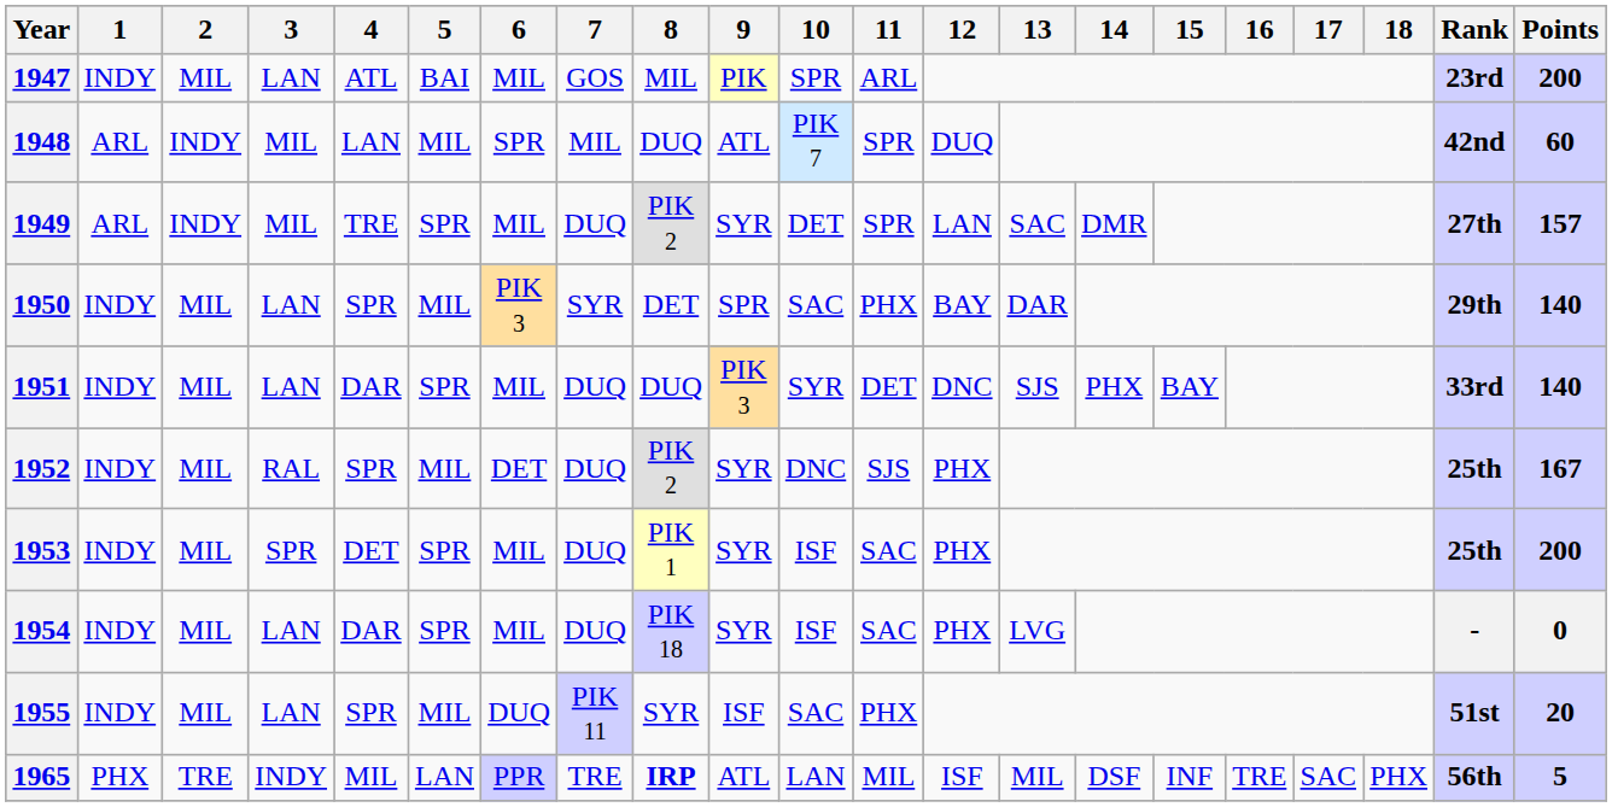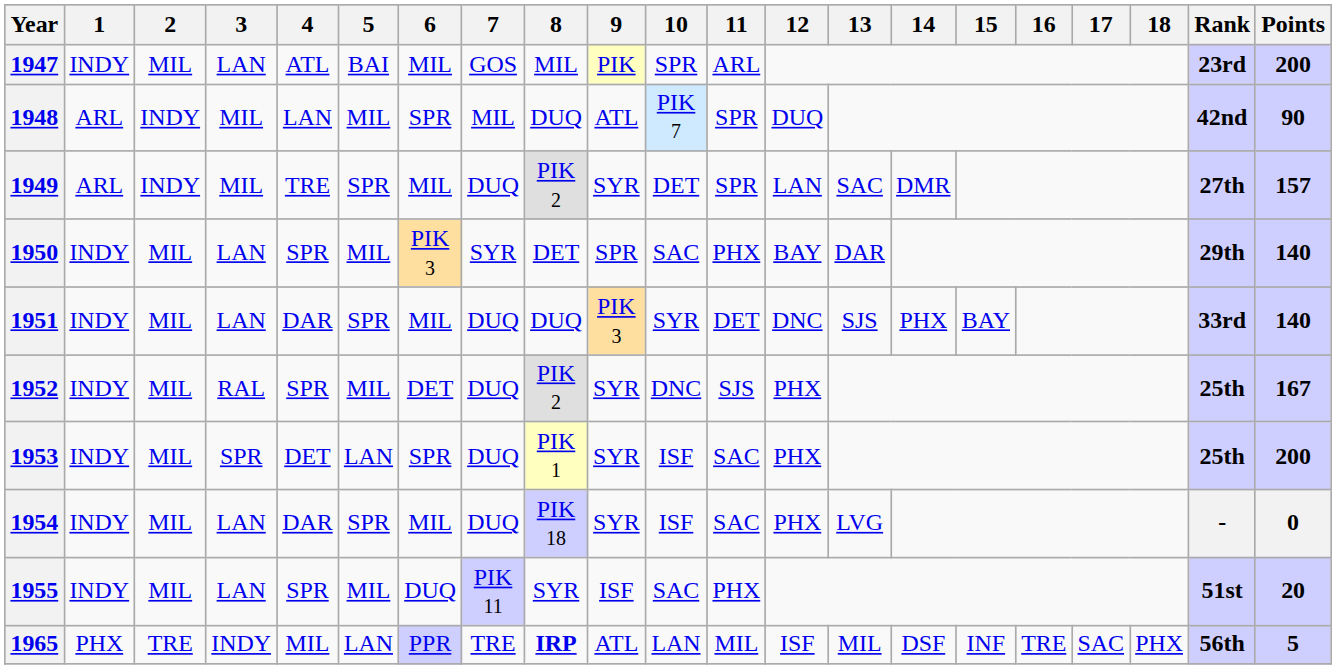 <table class="wikitable" style="text-align:center; font-size:90%">
 <tr>
 <th>Year</th>
 <th>1</th>
 <th>2</th>
 <th>3</th>
 <th>4</th>
 <th>5</th>
 <th>6</th>
 <th>7</th>
 <th>8</th>
 <th>9</th>
 <th>10</th>
 <th>11</th>
 <th>12</th>
 <th>13</th>
 <th>14</th>
 <th>15</th>
 <th>16</th>
 <th>17</th>
 <th>18</th>
 <th>Rank</th>
 <th>Points</th>
 </tr>
 <tr>
 <th><a href='#'>1947</a></th>
 <td><a href='#'>INDY</a><br></td>
 <td><a href='#'>MIL</a><br></td>
 <td><a href='#'>LAN</a><br></td>
 <td><a href='#'>ATL</a><br></td>
 <td><a href='#'>BAI</a><br></td>
 <td><a href='#'>MIL</a><br></td>
 <td><a href='#'>GOS</a><br></td>
 <td><a href='#'>MIL</a><br></td>
 <td style="background:#FFFFBF;"><a href='#'>PIK</a><br></td>
 <td><a href='#'>SPR</a><br></td>
 <td><a href='#'>ARL</a></td>
 <td colspan=7></td>
 <th style="background:#CFCFFF;">23rd</th>
 <th style="background:#CFCFFF;">200</th>
 </tr>
 <tr>
 <th rowspan=1><a href='#'>1948</a></th>
 <td><a href='#'>ARL</a></td>
 <td><a href='#'>INDY</a><br><small> </small></td>
 <td><a href='#'>MIL</a><br><small> </small></td>
 <td><a href='#'>LAN</a><br><small> </small></td>
 <td><a href='#'>MIL</a><br><small> </small></td>
 <td><a href='#'>SPR</a><br><small> </small></td>
 <td><a href='#'>MIL</a><br><small> </small></td>
 <td><a href='#'>DUQ</a><br><small> </small></td>
 <td><a href='#'>ATL</a><br><small> </small></td>
 <td style="background:#CFEAFF;"><a href='#'>PIK</a><br><small>7</small></td>
 <td><a href='#'>SPR</a><br><small> </small></td>
 <td><a href='#'>DUQ</a><br><small> </small></td>
 <td colspan=6></td>
 <th style="background:#CFCFFF;">42nd</th>
-<th style="background:#CFCFFF;">60</th>
+<th style="background:#CFCFFF;">90</th>
 </tr>
 <tr>
 <th rowspan=1><a href='#'>1949</a></th>
 <td><a href='#'>ARL</a><br><small> </small></td>
 <td><a href='#'>INDY</a><br><small> </small></td>
 <td><a href='#'>MIL</a><br><small> </small></td>
 <td><a href='#'>TRE</a><br><small> </small></td>
 <td><a href='#'>SPR</a><br><small> </small></td>
 <td><a href='#'>MIL</a><br><small> </small></td>
 <td><a href='#'>DUQ</a><br><small> </small></td>
 <td style="background:#DFDFDF;"><a href='#'>PIK</a><br><small>2</small></td>
 <td><a href='#'>SYR</a><br><small> </small></td>
 <td><a href='#'>DET</a><br><small> </small></td>
 <td><a href='#'>SPR</a><br><small> </small></td>
 <td><a href='#'>LAN</a><br><small> </small></td>
 <td><a href='#'>SAC</a><br><small> </small></td>
 <td><a href='#'>DMR</a><br><small> </small></td>
 <td colspan=4></td>
 <th style="background:#CFCFFF;">27th</th>
 <th style="background:#CFCFFF;">157</th>
 </tr>
 <tr>
 <th><a href='#'>1950</a></th>
 <td><a href='#'>INDY</a></td>
 <td><a href='#'>MIL</a><br><small> </small></td>
 <td><a href='#'>LAN</a><br><small> </small></td>
 <td><a href='#'>SPR</a><br><small> </small></td>
 <td><a href='#'>MIL</a><br><small> </small></td>
 <td style="background:#FFDF9F;"><a href='#'>PIK</a><br><small>3</small></td>
 <td><a href='#'>SYR</a><br><small> </small></td>
 <td><a href='#'>DET</a><br><small> </small></td>
 <td><a href='#'>SPR</a><br><small> </small></td>
 <td><a href='#'>SAC</a><br><small> </small></td>
 <td><a href='#'>PHX</a><br><small> </small></td>
 <td><a href='#'>BAY</a><br><small> </small></td>
 <td><a href='#'>DAR</a><br><small> </small></td>
 <td colspan=5></td>
 <th style="background:#CFCFFF;">29th</th>
 <th style="background:#CFCFFF;">140</th>
 </tr>
 <tr>
 <th><a href='#'>1951</a></th>
 <td><a href='#'>INDY</a><br><small> </small></td>
 <td><a href='#'>MIL</a><br><small> </small></td>
 <td><a href='#'>LAN</a><br><small> </small></td>
 <td><a href='#'>DAR</a><br><small> </small></td>
 <td><a href='#'>SPR</a><br><small> </small></td>
 <td><a href='#'>MIL</a><br><small> </small></td>
 <td><a href='#'>DUQ</a><br><small> </small></td>
 <td><a href='#'>DUQ</a><br><small> </small></td>
 <td style="background:#FFDF9F;"><a href='#'>PIK</a><br><small>3</small></td>
 <td><a href='#'>SYR</a><br><small> </small></td>
 <td><a href='#'>DET</a><br><small> </small></td>
 <td><a href='#'>DNC</a><br><small> </small></td>
 <td><a href='#'>SJS</a><br><small> </small></td>
 <td><a href='#'>PHX</a><br><small> </small></td>
 <td><a href='#'>BAY</a><br><small> </small></td>
 <td colspan=3></td>
 <th style="background:#CFCFFF;">33rd</th>
 <th style="background:#CFCFFF;">140</th>
 </tr>
 <tr>
 <th rowspan=1><a href='#'>1952</a></th>
 <td><a href='#'>INDY</a><br><small> </small></td>
 <td><a href='#'>MIL</a></td>
 <td><a href='#'>RAL</a></td>
 <td><a href='#'>SPR</a><br><small> </small></td>
 <td><a href='#'>MIL</a></td>
 <td><a href='#'>DET</a></td>
 <td><a href='#'>DUQ</a></td>
 <td style="background:#DFDFDF;"><a href='#'>PIK</a><br><small>2</small></td>
 <td><a href='#'>SYR</a></td>
 <td><a href='#'>DNC</a></td>
 <td><a href='#'>SJS</a><br><small> </small></td>
 <td><a href='#'>PHX</a><br><small> </small></td>
 <td colspan=6></td>
 <th style="background:#CFCFFF;">25th</th>
 <th style="background:#CFCFFF;">167</th>
 </tr>
 <tr>
 <th rowspan=1><a href='#'>1953</a></th>
 <td><a href='#'>INDY</a><br><small> </small></td>
 <td><a href='#'>MIL</a><br><small> </small></td>
 <td><a href='#'>SPR</a><br><small> </small></td>
 <td><a href='#'>DET</a><br><small> </small></td>
-<td><a href='#'>SPR</a><br><small></small></td>
-<td><a href='#'>MIL</a><br><small></small></td>
+<td><a href='#'>LAN</a><br></td>
+<td><a href='#'>SPR</a><br><small> </small></td>
 <td><a href='#'>DUQ</a><br><small> </small></td>
 <td style="background:#FFFFBF;"><a href='#'>PIK</a><br><small>1</small></td>
 <td><a href='#'>SYR</a><br><small></small></td>
 <td><a href='#'>ISF</a><br><small> </small></td>
 <td><a href='#'>SAC</a><br><small> </small></td>
 <td><a href='#'>PHX</a><br><small> </small></td>
 <td colspan=6></td>
 <th style="background:#CFCFFF;">25th</th>
 <th style="background:#CFCFFF;">200</th>
 </tr>
 <tr>
 <th rowspan=1><a href='#'>1954</a></th>
 <td><a href='#'>INDY</a><br><small></small></td>
 <td><a href='#'>MIL</a><br><small> </small></td>
 <td><a href='#'>LAN</a></td>
 <td><a href='#'>DAR</a><br><small> </small></td>
 <td><a href='#'>SPR</a><br><small> </small></td>
 <td><a href='#'>MIL</a><br><small> </small></td>
 <td><a href='#'>DUQ</a><br><small> </small></td>
 <td style="background:#CFCFFF;"><a href='#'>PIK</a><br><small>18</small></td>
 <td><a href='#'>SYR</a><br><small> </small></td>
 <td><a href='#'>ISF</a><br><small> </small></td>
 <td><a href='#'>SAC</a><br><small> </small></td>
 <td><a href='#'>PHX</a><br><small> </small></td>
 <td><a href='#'>LVG</a><br><small> </small></td>
 <td colspan=5></td>
 <th>-</th>
 <th>0</th>
 </tr>
 <tr>
 <th rowspan=1><a href='#'>1955</a></th>
 <td><a href='#'>INDY</a><br><small> </small></td>
 <td><a href='#'>MIL</a><br><small> </small></td>
 <td><a href='#'>LAN</a></td>
 <td><a href='#'>SPR</a></td>
 <td><a href='#'>MIL</a><br><small> </small></td>
 <td><a href='#'>DUQ</a></td>
 <td style="background:#CFCFFF;"><a href='#'>PIK</a><br><small>11</small></td>
 <td><a href='#'>SYR</a></td>
 <td><a href='#'>ISF</a><br><small> </small></td>
 <td><a href='#'>SAC</a></td>
 <td><a href='#'>PHX</a><br><small> </small></td>
 <td colspan=7></td>
 <th style="background:#CFCFFF;">51st</th>
 <th style="background:#CFCFFF;">20</th>
 </tr>
 <tr>
 <th><a href='#'>1965</a></th>
 <td><a href='#'>PHX</a><br></td>
 <td><a href='#'>TRE</a><br></td>
 <td><a href='#'>INDY</a><br><small> </small></td>
 <td><a href='#'>MIL</a><br></td>
 <td><a href='#'>LAN</a><br></td>
 <td style="background:#CFCFFF;"><a href='#'>PPR</a><br></td>
 <td><a href='#'>TRE</a><br></td>
 <td><strong><a href='#'>IRP</a><br></strong></td>
 <td><a href='#'>ATL</a><br></td>
 <td><a href='#'>LAN</a><br></td>
 <td><a href='#'>MIL</a><br></td>
 <td><a href='#'>ISF</a><br></td>
 <td><a href='#'>MIL</a><br></td>
 <td><a href='#'>DSF</a><br></td>
 <td><a href='#'>INF</a><br></td>
 <td><a href='#'>TRE</a><br></td>
 <td><a href='#'>SAC</a><br></td>
 <td><a href='#'>PHX</a><br></td>
 <th style="background:#CFCFFF;">56th</th>
 <th style="background:#CFCFFF;">5</th>
 </tr>
 </table>
